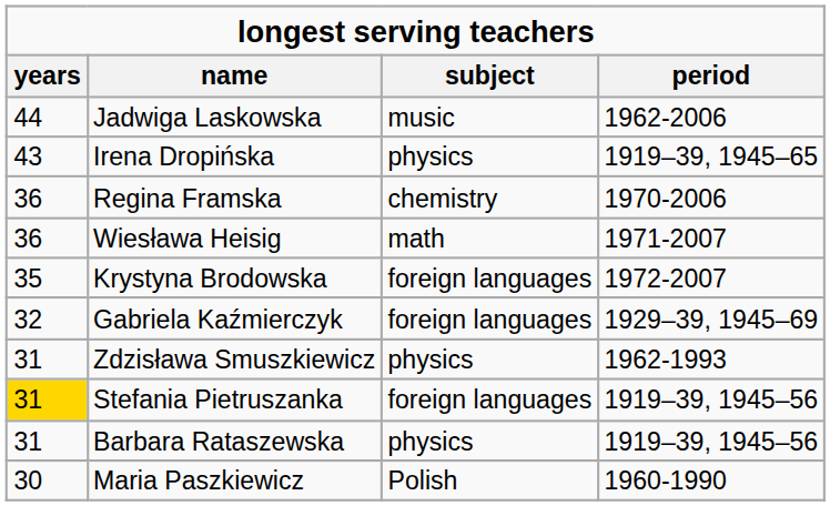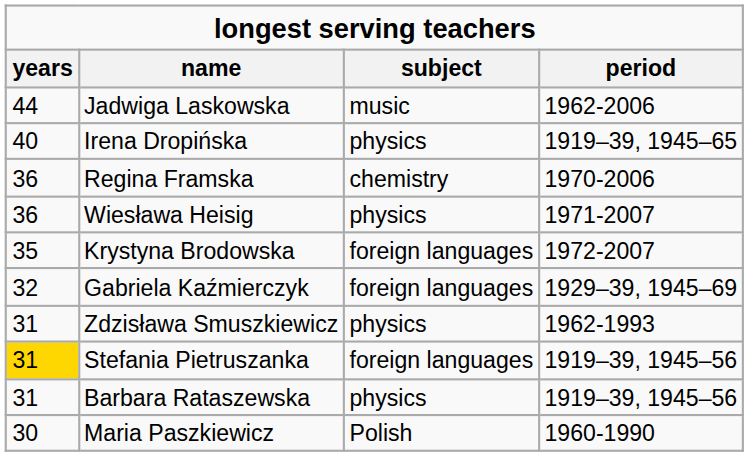 <table class=wikitable style="text-align:left; font-size:11px; float:right; margin:5px">
 <tr style="font-size: small;">
 <td colspan="12" style="text-align:center;"><strong>longest serving teachers</strong></td>
 </tr>
 <tr>
 <th>years</th>
 <th>name</th>
 <th>subject</th>
 <th>period</th>
 </tr>
 <tr>
 <td>44</td>
 <td>Jadwiga Laskowska</td>
 <td>music</td>
 <td>1962-2006</td>
 </tr>
 <tr>
-<td>43</td>
+<td>40</td>
 <td>Irena Dropińska</td>
 <td>physics</td>
 <td>1919–39, 1945–65</td>
 </tr>
 <tr>
 <td>36</td>
 <td>Regina Framska</td>
 <td>chemistry</td>
 <td>1970-2006</td>
 </tr>
 <tr>
 <td>36</td>
 <td>Wiesława Heisig</td>
-<td>math</td>
+<td>physics</td>
 <td>1971-2007</td>
 </tr>
 <tr>
 <td>35</td>
 <td>Krystyna Brodowska</td>
 <td>foreign languages</td>
 <td>1972-2007</td>
 </tr>
 <tr>
 <td>32</td>
 <td>Gabriela Kaźmierczyk</td>
 <td>foreign languages</td>
 <td>1929–39, 1945–69</td>
 </tr>
 <tr>
 <td>31</td>
 <td>Zdzisława Smuszkiewicz</td>
 <td>physics</td>
 <td>1962-1993</td>
 </tr>
 <tr>
 <td style="background: gold;">31</td>
 <td>Stefania Pietruszanka</td>
 <td>foreign languages</td>
 <td>1919–39, 1945–56</td>
 </tr>
 <tr>
 <td>31</td>
 <td>Barbara Rataszewska</td>
 <td>physics</td>
 <td>1919–39, 1945–56</td>
 </tr>
 <tr>
 <td>30</td>
 <td>Maria Paszkiewicz</td>
 <td>Polish</td>
 <td>1960-1990</td>
 </tr>
 </table>
